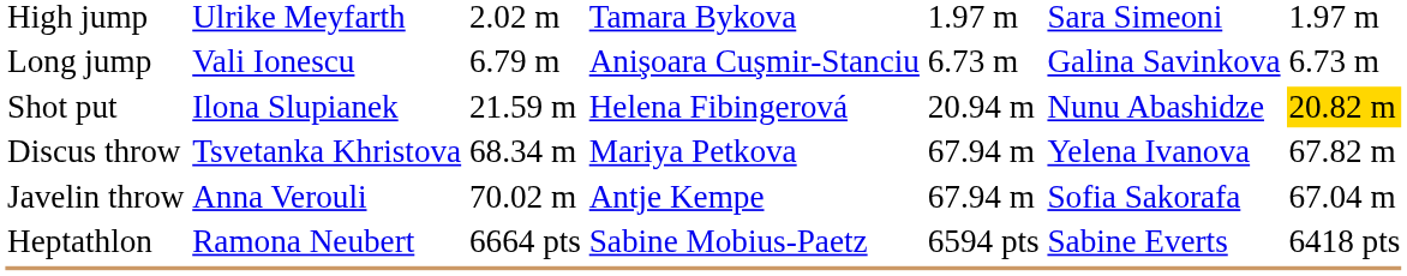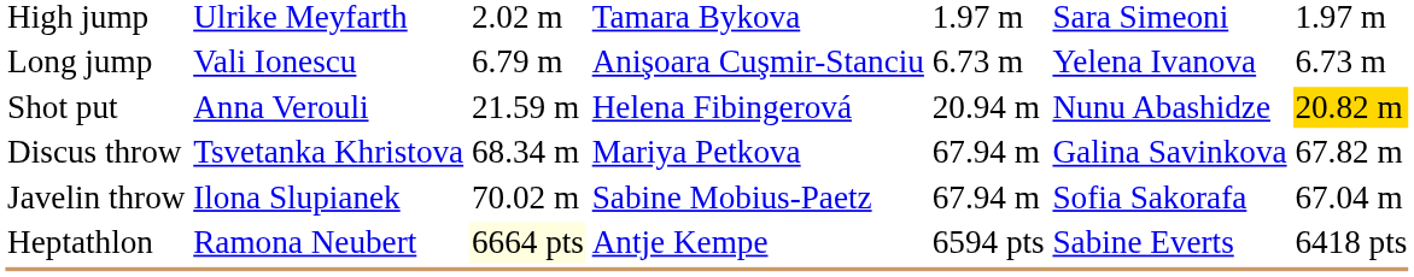 <table>
 <tr>
 <td>High jump<br></td>
 <td><a href='#'>Ulrike Meyfarth</a><br></td>
 <td>2.02 m </td>
 <td><a href='#'>Tamara Bykova</a> <br></td>
 <td>1.97 m</td>
 <td><a href='#'>Sara Simeoni</a> <br></td>
 <td>1.97 m</td>
 </tr>
 <tr>
 <td>Long jump<br></td>
 <td><a href='#'>Vali Ionescu</a><br></td>
 <td>6.79 m</td>
 <td><a href='#'>Anişoara Cuşmir-Stanciu</a> <br></td>
 <td>6.73 m</td>
-<td><a href='#'>Galina Savinkova</a> <br></td>
+<td><a href='#'>Yelena Ivanova</a> <br></td>
 <td>6.73 m</td>
 </tr>
 <tr>
 <td>Shot put<br></td>
-<td><a href='#'>Ilona Slupianek</a> <br></td>
+<td><a href='#'>Anna Verouli</a><br></td>
 <td>21.59 m </td>
 <td><a href='#'>Helena Fibingerová</a> <br></td>
 <td>20.94 m</td>
 <td><a href='#'>Nunu Abashidze</a><br></td>
 <td style="background: gold;">20.82 m</td>
 </tr>
 <tr>
 <td>Discus throw<br></td>
 <td><a href='#'>Tsvetanka Khristova</a><br></td>
 <td>68.34 m</td>
 <td><a href='#'>Mariya Petkova</a> <br></td>
 <td>67.94 m</td>
-<td><a href='#'>Yelena Ivanova</a> <br></td>
+<td><a href='#'>Galina Savinkova</a> <br></td>
 <td>67.82 m</td>
 </tr>
 <tr>
 <td>Javelin throw<br></td>
-<td><a href='#'>Anna Verouli</a><br></td>
+<td><a href='#'>Ilona Slupianek</a> <br></td>
 <td>70.02 m </td>
-<td><a href='#'>Antje Kempe</a><br></td>
+<td><a href='#'>Sabine Mobius-Paetz</a> <br></td>
 <td>67.94 m</td>
 <td><a href='#'>Sofia Sakorafa</a><br></td>
 <td>67.04 m</td>
 </tr>
 <tr>
 <td>Heptathlon<br></td>
 <td><a href='#'>Ramona Neubert</a><br></td>
-<td>6664 pts</td>
-<td><a href='#'>Sabine Mobius-Paetz</a> <br></td>
+<td style="background: lightyellow;">6664 pts</td>
+<td><a href='#'>Antje Kempe</a><br></td>
 <td>6594 pts</td>
 <td><a href='#'>Sabine Everts</a> <br></td>
 <td>6418 pts</td>
 </tr>
 <tr bgcolor= CC9966>
 <td colspan=7></td>
 </tr>
 </table>
